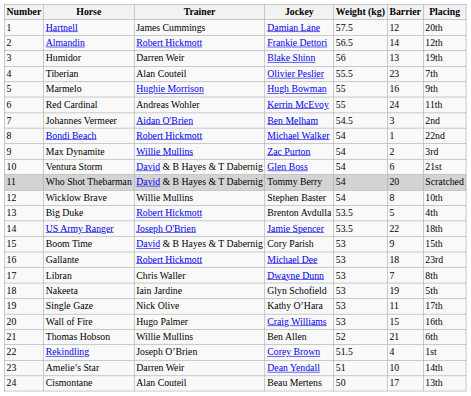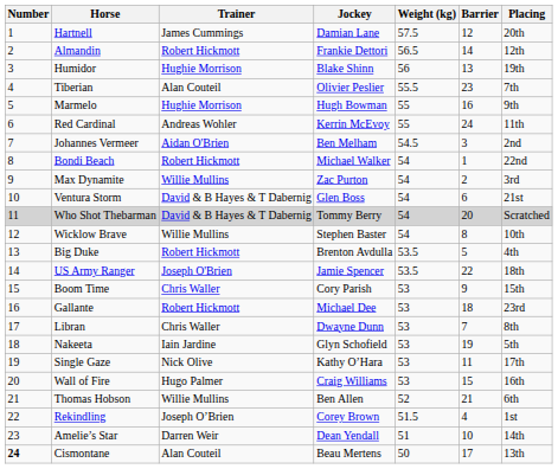 <table class="sortable wikitable">
 <tr>
 <th>Number</th>
 <th>Horse</th>
 <th>Trainer</th>
 <th>Jockey</th>
 <th>Weight (kg)</th>
 <th>Barrier</th>
 <th>Placing</th>
 </tr>
 <tr>
 <td>1</td>
 <td><a href='#'>Hartnell</a></td>
 <td>James Cummings</td>
 <td><a href='#'>Damian Lane</a></td>
 <td>57.5</td>
 <td>12</td>
 <td>20th</td>
 </tr>
 <tr>
 <td>2</td>
 <td><a href='#'>Almandin</a></td>
 <td><a href='#'>Robert Hickmott</a></td>
 <td><a href='#'>Frankie Dettori</a></td>
 <td>56.5</td>
 <td>14</td>
 <td>12th</td>
 </tr>
 <tr>
 <td>3</td>
 <td>Humidor</td>
-<td>Darren Weir</td>
+<td><a href='#'>Hughie Morrison</a></td>
 <td><a href='#'>Blake Shinn</a></td>
 <td>56</td>
 <td>13</td>
 <td>19th</td>
 </tr>
 <tr>
 <td>4</td>
 <td>Tiberian</td>
 <td>Alan Couteil</td>
 <td><a href='#'>Olivier Peslier</a></td>
 <td>55.5</td>
 <td>23</td>
 <td>7th</td>
 </tr>
 <tr>
 <td>5</td>
 <td>Marmelo</td>
 <td><a href='#'>Hughie Morrison</a></td>
 <td><a href='#'>Hugh Bowman</a></td>
 <td>55</td>
 <td>16</td>
 <td>9th</td>
 </tr>
 <tr>
 <td>6</td>
 <td>Red Cardinal</td>
 <td>Andreas Wohler</td>
 <td><a href='#'>Kerrin McEvoy</a></td>
 <td>55</td>
 <td>24</td>
 <td>11th</td>
 </tr>
 <tr>
 <td>7</td>
 <td>Johannes Vermeer</td>
 <td><a href='#'>Aidan O'Brien</a></td>
 <td><a href='#'>Ben Melham</a></td>
 <td>54.5</td>
 <td>3</td>
 <td>2nd</td>
 </tr>
 <tr>
 <td>8</td>
 <td><a href='#'>Bondi Beach</a></td>
 <td><a href='#'>Robert Hickmott</a></td>
 <td><a href='#'>Michael Walker</a></td>
 <td>54</td>
 <td>1</td>
 <td>22nd</td>
 </tr>
 <tr>
 <td>9</td>
 <td>Max Dynamite</td>
 <td><a href='#'>Willie Mullins</a></td>
 <td><a href='#'>Zac Purton</a></td>
 <td>54</td>
 <td>2</td>
 <td>3rd</td>
 </tr>
 <tr>
 <td>10</td>
 <td>Ventura Storm</td>
 <td><a href='#'>David</a> & B Hayes & T Dabernig</td>
 <td><a href='#'>Glen Boss</a></td>
 <td>54</td>
 <td>6</td>
 <td>21st</td>
 </tr>
 <tr style="background:lightgrey; color:black;" |>
 <td>11</td>
 <td>Who Shot Thebarman</td>
 <td><a href='#'>David</a> & B Hayes & T Dabernig</td>
 <td>Tommy Berry</td>
 <td>54</td>
 <td>20</td>
 <td>Scratched</td>
 </tr>
 <tr>
 <td>12</td>
 <td>Wicklow Brave</td>
 <td>Willie Mullins</td>
 <td>Stephen Baster</td>
 <td>54</td>
 <td>8</td>
 <td>10th</td>
 </tr>
 <tr>
 <td>13</td>
 <td>Big Duke</td>
 <td><a href='#'>Robert Hickmott</a></td>
 <td>Brenton Avdulla</td>
 <td>53.5</td>
 <td>5</td>
 <td>4th</td>
 </tr>
 <tr>
 <td>14</td>
 <td><a href='#'>US Army Ranger</a></td>
 <td><a href='#'>Joseph O'Brien</a></td>
 <td><a href='#'>Jamie Spencer</a></td>
 <td>53.5</td>
 <td>22</td>
 <td>18th</td>
 </tr>
 <tr>
 <td>15</td>
 <td>Boom Time</td>
-<td><a href='#'>David</a> & B Hayes & T Dabernig</td>
+<td><a href='#'>Chris Waller</a></td>
 <td>Cory Parish</td>
 <td>53</td>
 <td>9</td>
 <td>15th</td>
 </tr>
 <tr>
 <td>16</td>
 <td>Gallante</td>
 <td><a href='#'>Robert Hickmott</a></td>
 <td><a href='#'>Michael Dee</a></td>
 <td>53</td>
 <td>18</td>
 <td>23rd</td>
 </tr>
 <tr>
 <td>17</td>
 <td>Libran</td>
 <td>Chris Waller</td>
 <td><a href='#'>Dwayne Dunn</a></td>
 <td>53</td>
 <td>7</td>
 <td>8th</td>
 </tr>
 <tr>
 <td>18</td>
 <td>Nakeeta</td>
 <td>Iain Jardine</td>
 <td>Glyn Schofield</td>
 <td>53</td>
 <td>19</td>
 <td>5th</td>
 </tr>
 <tr>
 <td>19</td>
 <td>Single Gaze</td>
 <td>Nick Olive</td>
 <td>Kathy O’Hara</td>
 <td>53</td>
 <td>11</td>
 <td>17th</td>
 </tr>
 <tr>
 <td>20</td>
 <td>Wall of Fire</td>
 <td>Hugo Palmer</td>
 <td><a href='#'>Craig Williams</a></td>
 <td>53</td>
 <td>15</td>
 <td>16th</td>
 </tr>
 <tr>
 <td>21</td>
 <td>Thomas Hobson</td>
 <td>Willie Mullins</td>
 <td>Ben Allen</td>
 <td>52</td>
 <td>21</td>
 <td>6th</td>
 </tr>
 <tr>
 <td>22</td>
 <td><a href='#'>Rekindling</a></td>
 <td>Joseph O’Brien</td>
 <td><a href='#'>Corey Brown</a></td>
 <td>51.5</td>
 <td>4</td>
 <td>1st</td>
 </tr>
 <tr>
 <td>23</td>
 <td>Amelie’s Star</td>
 <td>Darren Weir</td>
 <td><a href='#'>Dean Yendall</a></td>
 <td>51</td>
 <td>10</td>
 <td>14th</td>
 </tr>
 <tr>
-<td>24</td>
+<td><strong>24</strong></td>
 <td>Cismontane</td>
 <td>Alan Couteil</td>
 <td>Beau Mertens</td>
 <td>50</td>
 <td>17</td>
 <td>13th</td>
 </tr>
 </table>
